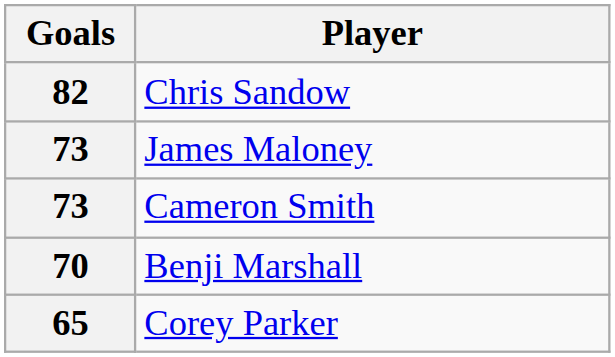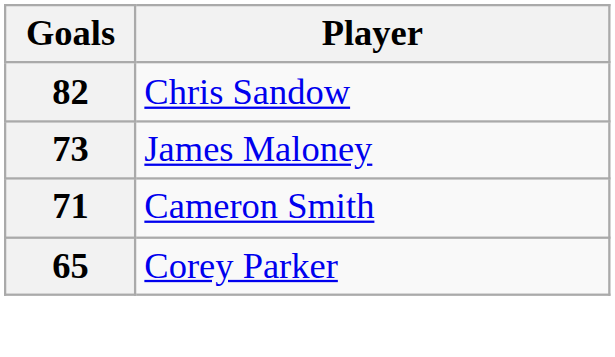 <table class="wikitable" style="text-align:left;">
 <tr>
 <th width=50>Goals</th>
 <th width=200>Player</th>
 </tr>
 <tr>
 <th>82</th>
 <td> <a href='#'>Chris Sandow</a></td>
 </tr>
 <tr>
 <th>73</th>
 <td> <a href='#'>James Maloney</a></td>
 </tr>
 <tr>
-<th>73</th>
+<th>71</th>
 <td> <a href='#'>Cameron Smith</a></td>
-</tr>
-<tr>
-<th>70</th>
-<td> <a href='#'>Benji Marshall</a></td>
 </tr>
 <tr>
 <th>65</th>
 <td> <a href='#'>Corey Parker</a></td>
 </tr>
 </table>
